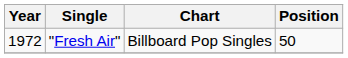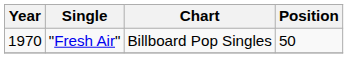 <table class="wikitable">
 <tr>
 <th align="left">Year</th>
 <th align="left">Single</th>
 <th align="left">Chart</th>
 <th align="left">Position</th>
 </tr>
 <tr>
-<td align="left">1972</td>
+<td align="left">1970</td>
 <td align="left">"<a href='#'>Fresh Air</a>"</td>
 <td align="left">Billboard Pop Singles</td>
 <td align="left">50</td>
 </tr>
 <tr>
 </tr>
 </table>
